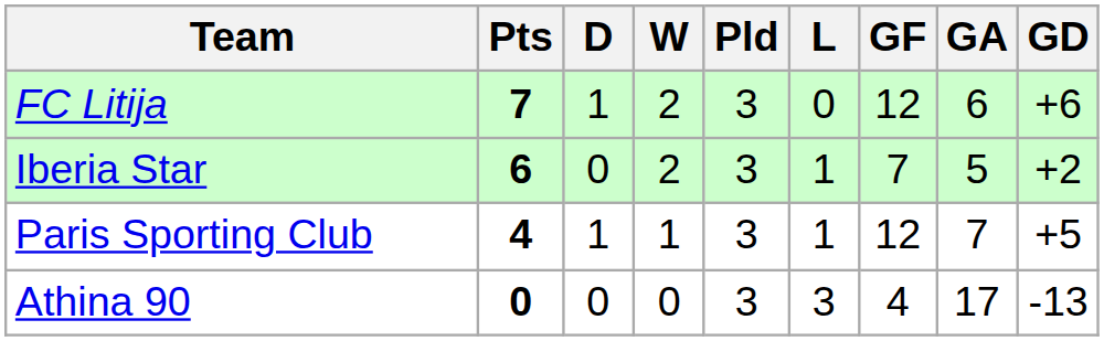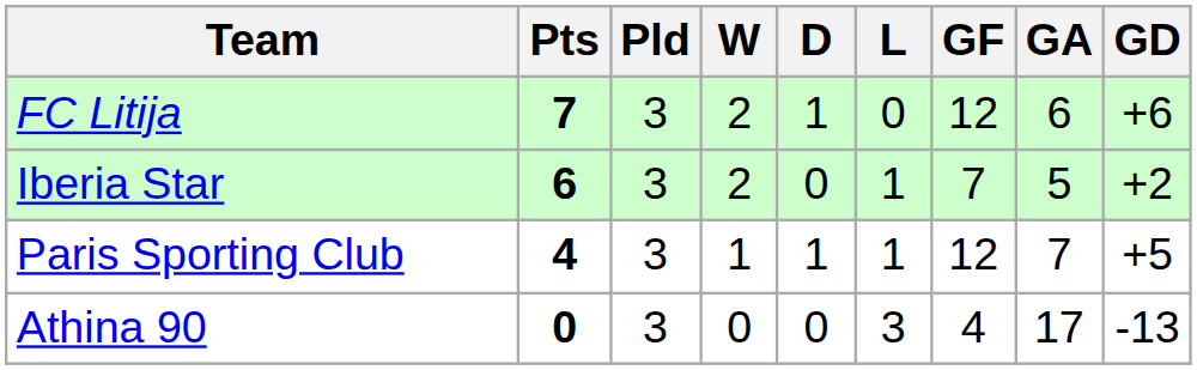 <table class="wikitable" style="text-align: center;">
 <tr>
 <th width="175">Team</th>
 <th width="20">Pts</th>
+<th width="20">Pld</th>
+<th width="20">W</th>
 <th width="20">D</th>
-<th width="20">W</th>
-<th width="20">Pld</th>
 <th width="20">L</th>
 <th width="20">GF</th>
 <th width="20">GA</th>
 <th width="20">GD</th>
 </tr>
 <tr bgcolor=#ccffcc>
 <td align="left"> <em><a href='#'>FC Litija</a></em></td>
 <td><strong>7</strong></td>
+<td>3</td>
+<td>2</td>
 <td>1</td>
-<td>2</td>
-<td>3</td>
 <td>0</td>
 <td>12</td>
 <td>6</td>
 <td>+6</td>
 </tr>
 <tr bgcolor=#ccffcc>
 <td align="left"> <a href='#'>Iberia Star</a></td>
 <td><strong>6</strong></td>
+<td>3</td>
+<td>2</td>
 <td>0</td>
-<td>2</td>
-<td>3</td>
 <td>1</td>
 <td>7</td>
 <td>5</td>
 <td>+2</td>
 </tr>
 <tr bgcolor=ffffff>
 <td align="left"> <a href='#'>Paris Sporting Club</a></td>
 <td><strong>4</strong></td>
+<td>3</td>
 <td>1</td>
 <td>1</td>
-<td>3</td>
 <td>1</td>
 <td>12</td>
 <td>7</td>
 <td>+5</td>
 </tr>
 <tr bgcolor=ffffff>
 <td align="left"> <a href='#'>Athina 90</a></td>
 <td><strong>0</strong></td>
+<td>3</td>
 <td>0</td>
 <td>0</td>
-<td>3</td>
 <td>3</td>
 <td>4</td>
 <td>17</td>
 <td>-13</td>
 </tr>
 </table>
